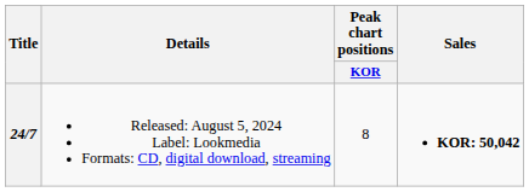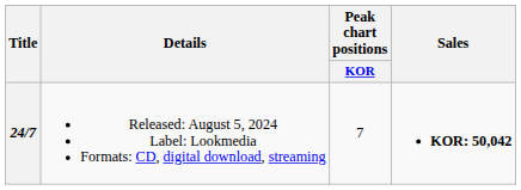 <table class="wikitable plainrowheaders" style="text-align:center">
 <tr>
 <th scope="col" rowspan="2">Title</th>
 <th scope="col" rowspan="2">Details</th>
 <th scope="col" colspan="1">Peak chart positions</th>
 <th scope="col" rowspan="2">Sales</th>
 </tr>
 <tr>
 <th scope="col" style="width:3em;font-size:90%"><a href='#'>KOR</a><br></th>
 </tr>
 <tr>
 <th scope="row"><em>24/7</em></th>
 <td><br><ul><li>Released: August 5, 2024</li><li>Label: Lookmedia</li><li>Formats: <a href='#'>CD</a>, <a href='#'>digital download</a>, <a href='#'>streaming</a></li></ul></td>
-<td>8</td>
+<td>7</td>
 <td><strong><br><ul><li>KOR: 50,042</li></ul></strong></td>
 </tr>
 </table>
